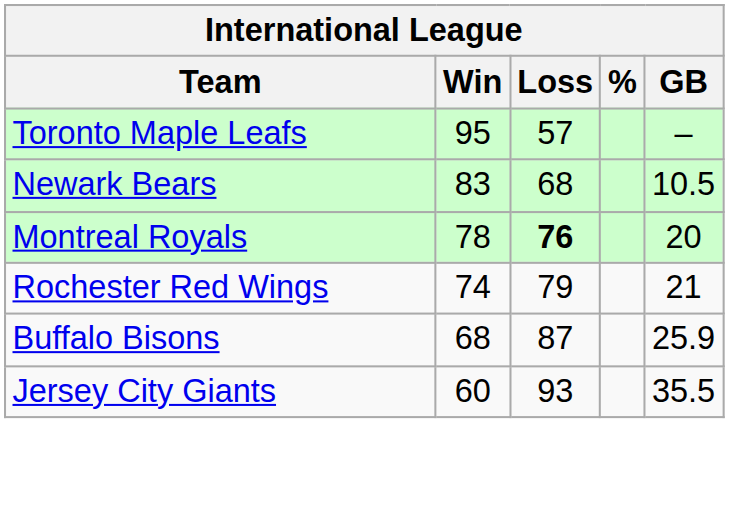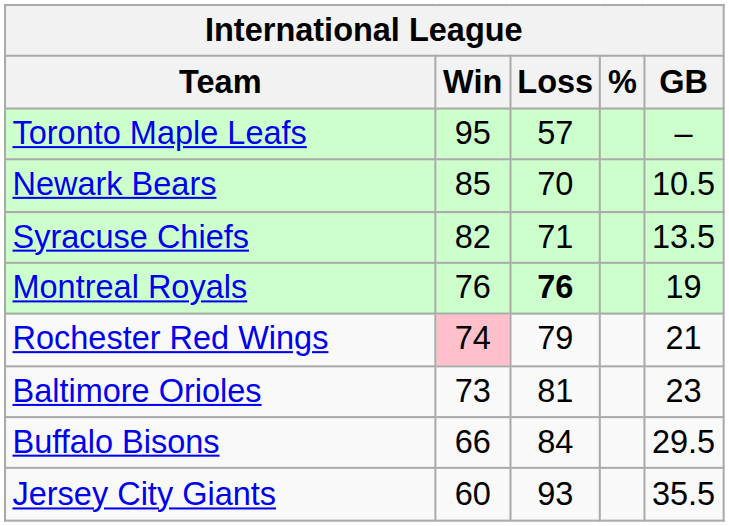 <table class="wikitable">
 <tr>
 <th colspan="5">International League</th>
 </tr>
 <tr>
 <th width="60%">Team</th>
 <th>Win</th>
 <th>Loss</th>
 <th>%</th>
 <th>GB</th>
 </tr>
 <tr align=center bgcolor=ccffcc>
 <td align=left><a href='#'>Toronto Maple Leafs</a></td>
 <td>95</td>
 <td>57</td>
 <td></td>
 <td>–</td>
 </tr>
 <tr align=center bgcolor=ccffcc>
 <td align=left><a href='#'>Newark Bears</a></td>
-<td>83</td>
-<td>68</td>
+<td>85</td>
+<td>70</td>
 <td></td>
 <td>10.5</td>
 </tr>
 <tr align=center bgcolor=ccffcc>
+<td align=left><a href='#'>Syracuse Chiefs</a></td>
+<td>82</td>
+<td>71</td>
+<td></td>
+<td>13.5</td>
+</tr>
+<tr align=center bgcolor=ccffcc>
 <td align=left><a href='#'>Montreal Royals</a></td>
-<td>78</td>
+<td>76</td>
 <td><strong>76</strong></td>
 <td></td>
-<td>20</td>
+<td>19</td>
 </tr>
 <tr align=center>
 <td align=left><a href='#'>Rochester Red Wings</a></td>
-<td>74</td>
+<td style="background: pink;">74</td>
 <td>79</td>
 <td></td>
 <td>21</td>
 </tr>
 <tr align=center>
+<td align=left><a href='#'>Baltimore Orioles</a></td>
+<td>73</td>
+<td>81</td>
+<td></td>
+<td>23</td>
+</tr>
+<tr align=center>
 <td align=left><a href='#'>Buffalo Bisons</a></td>
-<td>68</td>
-<td>87</td>
+<td>66</td>
+<td>84</td>
 <td></td>
-<td>25.9</td>
+<td>29.5</td>
 </tr>
 <tr align=center>
 <td align=left><a href='#'>Jersey City Giants</a></td>
 <td>60</td>
 <td>93</td>
 <td></td>
 <td>35.5</td>
 </tr>
 </table>
